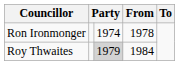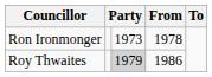 <table class=wikitable>
 <tr>
 <th>Councillor</th>
 <th colspan=2>Party</th>
 <th>From</th>
 <th>To</th>
 </tr>
 <tr>
 <td>Ron Ironmonger</td>
 <td></td>
-<td align=right>1974</td>
+<td align=right>1973</td>
 <td align=right>1978</td>
 </tr>
 <tr>
 <td>Roy Thwaites</td>
 <td></td>
 <td align=right style="background: lightgrey;">1979</td>
-<td align=right>1984</td>
+<td align=right>1986</td>
 </tr>
 </table>
